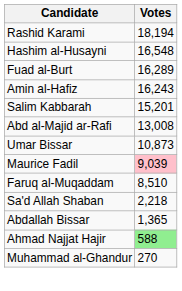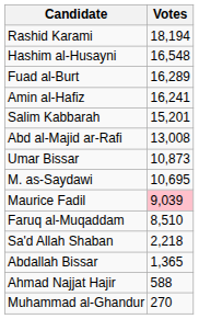 <table class=wikitable>
 <tr>
 <th>Candidate</th>
 <th>Votes</th>
 </tr>
 <tr>
 <td>Rashid Karami</td>
 <td>18,194</td>
 </tr>
 <tr>
 <td>Hashim al-Husayni</td>
 <td>16,548</td>
 </tr>
 <tr>
 <td>Fuad al-Burt</td>
 <td>16,289</td>
 </tr>
 <tr>
 <td>Amin al-Hafiz</td>
-<td>16,243</td>
+<td>16,241</td>
 </tr>
 <tr>
 <td>Salim Kabbarah</td>
 <td>15,201</td>
 </tr>
 <tr>
 <td>Abd al-Majid ar-Rafi</td>
 <td>13,008</td>
 </tr>
 <tr>
 <td>Umar Bissar</td>
 <td>10,873</td>
+</tr>
+<tr>
+<td>M. as-Saydawi</td>
+<td>10,695</td>
 </tr>
 <tr>
 <td>Maurice Fadil</td>
 <td style="background: pink;">9,039</td>
 </tr>
 <tr>
 <td>Faruq al-Muqaddam</td>
 <td>8,510</td>
 </tr>
 <tr>
 <td>Sa'd Allah Shaban</td>
 <td>2,218</td>
 </tr>
 <tr>
 <td>Abdallah Bissar</td>
 <td>1,365</td>
 </tr>
 <tr>
 <td>Ahmad Najjat Hajir</td>
-<td style="background: lightgreen;">588</td>
+<td>588</td>
 </tr>
 <tr>
 <td>Muhammad al-Ghandur</td>
 <td>270</td>
 </tr>
 </table>
